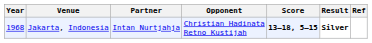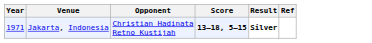 <table class="sortable wikitable" style="font-size: 90%;">
 <tr>
 <th>Year</th>
 <th>Venue</th>
-<th>Partner</th>
 <th>Opponent</th>
 <th>Score</th>
 <th>Result</th>
 <th>Ref</th>
 </tr>
 <tr style="background:#ECF2FF">
-<td align="center"><a href='#'>1968</a></td>
+<td align="center"><a href='#'>1971</a></td>
 <td align="left"><a href='#'>Jakarta</a>, <a href='#'>Indonesia</a></td>
-<td align="left"> <a href='#'>Intan Nurtjahja</a></td>
 <td align="left"> <a href='#'>Christian Hadinata</a><br>  <a href='#'>Retno Kustijah</a></td>
 <td align="left"><strong>13–18, 5–15</strong></td>
 <td style="text-align:left; background:white"> <strong>Silver</strong></td>
 <td style="text-align:center; background:white"></td>
 </tr>
 </table>
